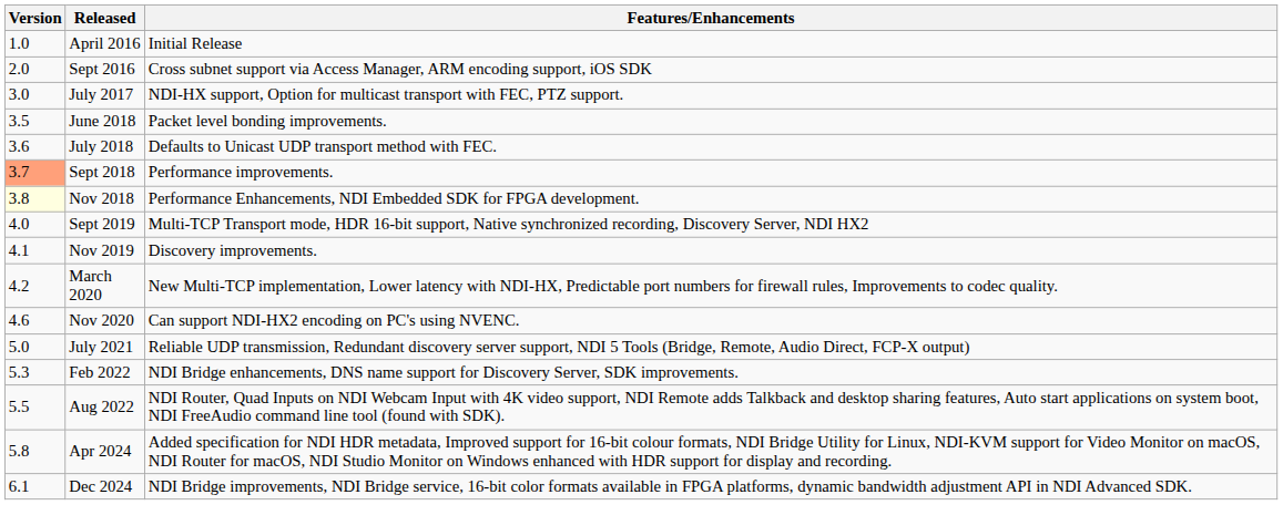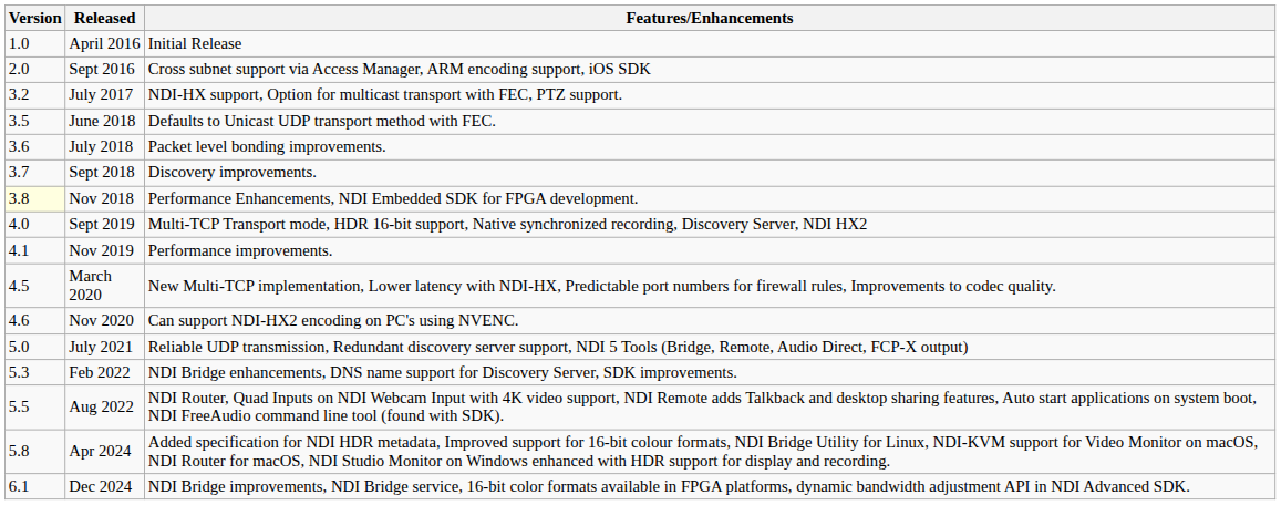 <table class="wikitable">
 <tr>
 <th>Version</th>
 <th>Released</th>
 <th>Features/Enhancements</th>
 </tr>
 <tr>
 <td>1.0</td>
 <td>April 2016</td>
 <td>Initial Release</td>
 </tr>
 <tr>
 <td>2.0</td>
 <td>Sept 2016</td>
 <td>Cross subnet support via Access Manager, ARM encoding support, iOS SDK</td>
 </tr>
 <tr>
-<td>3.0</td>
+<td>3.2</td>
 <td>July 2017</td>
 <td>NDI-HX support, Option for multicast transport with FEC, PTZ support.</td>
 </tr>
 <tr>
 <td>3.5</td>
 <td>June 2018</td>
-<td>Packet level bonding improvements.</td>
+<td>Defaults to Unicast UDP transport method with FEC.</td>
 </tr>
 <tr>
 <td>3.6</td>
 <td>July 2018</td>
-<td>Defaults to Unicast UDP transport method with FEC.</td>
+<td>Packet level bonding improvements.</td>
 </tr>
 <tr>
-<td style="background: lightsalmon;">3.7</td>
+<td>3.7</td>
 <td>Sept 2018</td>
-<td>Performance improvements.</td>
+<td>Discovery improvements.</td>
 </tr>
 <tr>
 <td style="background: lightyellow;">3.8</td>
 <td>Nov 2018</td>
 <td>Performance Enhancements, NDI Embedded SDK for FPGA development.</td>
 </tr>
 <tr>
 <td>4.0</td>
 <td>Sept 2019</td>
 <td>Multi-TCP Transport mode, HDR 16-bit support, Native synchronized recording, Discovery Server, NDI HX2</td>
 </tr>
 <tr>
 <td>4.1</td>
 <td>Nov 2019</td>
-<td>Discovery improvements.</td>
+<td>Performance improvements.</td>
 </tr>
 <tr>
-<td>4.2</td>
+<td>4.5</td>
 <td>March 2020</td>
 <td>New Multi-TCP implementation, Lower latency with NDI-HX, Predictable port numbers for firewall rules, Improvements to codec quality.</td>
 </tr>
 <tr>
 <td>4.6</td>
 <td>Nov 2020</td>
 <td>Can support NDI-HX2 encoding on PC's using NVENC. </td>
 </tr>
 <tr>
 <td>5.0</td>
 <td>July 2021</td>
 <td>Reliable UDP transmission, Redundant discovery server support, NDI 5 Tools (Bridge, Remote, Audio Direct, FCP-X output) </td>
 </tr>
 <tr>
 <td>5.3</td>
 <td>Feb 2022</td>
 <td>NDI Bridge enhancements, DNS name support for Discovery Server, SDK improvements.</td>
 </tr>
 <tr>
 <td>5.5</td>
 <td>Aug 2022</td>
 <td>NDI Router, Quad Inputs on NDI Webcam Input with 4K video support, NDI Remote adds Talkback and desktop sharing features, Auto start applications on system boot, NDI FreeAudio command line tool (found with SDK).</td>
 </tr>
 <tr>
 <td>5.8</td>
 <td>Apr 2024</td>
 <td>Added specification for NDI HDR metadata, Improved support for 16-bit colour formats, NDI Bridge Utility for Linux, NDI-KVM support for Video Monitor on macOS, NDI Router for macOS, NDI Studio Monitor on Windows enhanced with HDR support for display and recording.</td>
 </tr>
 <tr>
 <td>6.1</td>
 <td>Dec 2024</td>
 <td>NDI Bridge improvements, NDI Bridge service, 16-bit color formats available in FPGA platforms, dynamic bandwidth adjustment API in NDI Advanced SDK.</td>
 </tr>
 </table>
